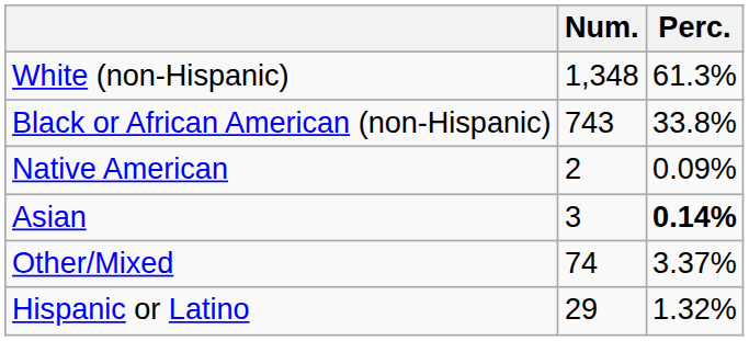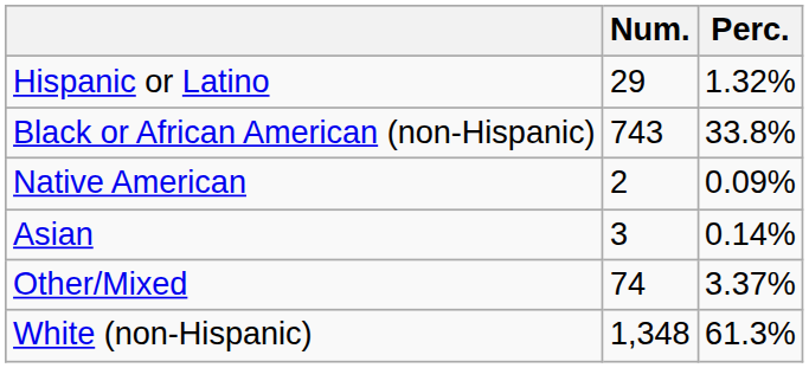 <table class="wikitable">
 <tr>
 <th></th>
 <th>Num.</th>
 <th>Perc.</th>
 </tr>
 <tr>
-<td><a href='#'>White</a> (non-Hispanic)</td>
-<td>1,348</td>
-<td>61.3%</td>
+<td><a href='#'>Hispanic</a> or <a href='#'>Latino</a></td>
+<td>29</td>
+<td>1.32%</td>
 </tr>
 <tr>
 <td><a href='#'>Black or African American</a> (non-Hispanic)</td>
 <td>743</td>
 <td>33.8%</td>
 </tr>
 <tr>
 <td><a href='#'>Native American</a></td>
 <td>2</td>
 <td>0.09%</td>
 </tr>
 <tr>
 <td><a href='#'>Asian</a></td>
 <td>3</td>
-<td><strong>0.14%</strong></td>
+<td>0.14%</td>
 </tr>
 <tr>
 <td><a href='#'>Other/Mixed</a></td>
 <td>74</td>
 <td>3.37%</td>
 </tr>
 <tr>
-<td><a href='#'>Hispanic</a> or <a href='#'>Latino</a></td>
-<td>29</td>
-<td>1.32%</td>
+<td><a href='#'>White</a> (non-Hispanic)</td>
+<td>1,348</td>
+<td>61.3%</td>
 </tr>
 </table>
